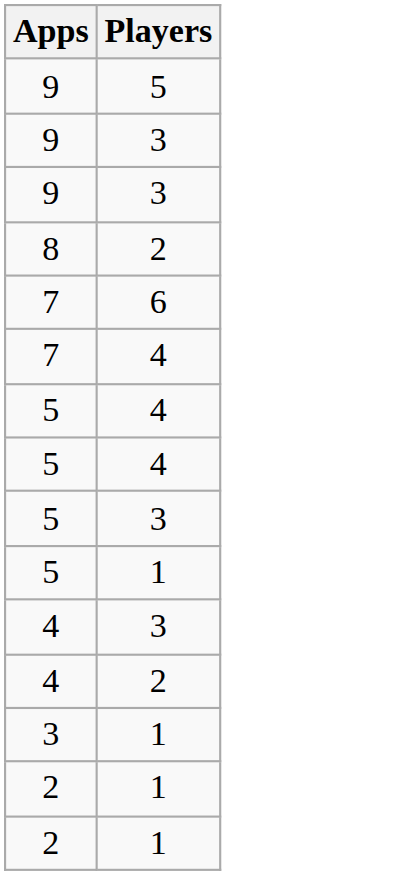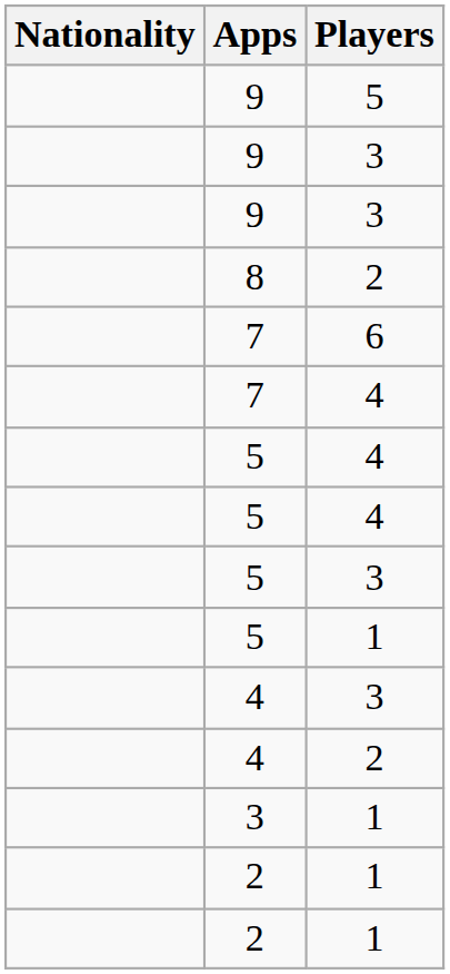 <table class="wikitable sortable">
 <tr>
+<th>Nationality</th>
 <th>Apps</th>
 <th>Players</th>
 </tr>
 <tr>
+<td></td>
 <td align="center">9</td>
 <td align="center">5</td>
 </tr>
 <tr>
+<td></td>
 <td align="center">9</td>
 <td align="center">3</td>
 </tr>
 <tr>
+<td></td>
 <td align="center">9</td>
 <td align="center">3</td>
 </tr>
 <tr>
+<td></td>
 <td align="center">8</td>
 <td align="center">2</td>
 </tr>
 <tr>
+<td></td>
 <td align="center">7</td>
 <td align="center">6</td>
 </tr>
 <tr>
+<td></td>
 <td align="center">7</td>
 <td align="center">4</td>
 </tr>
 <tr>
+<td></td>
 <td align="center">5</td>
 <td align="center">4</td>
 </tr>
 <tr>
+<td></td>
 <td align="center">5</td>
 <td align="center">4</td>
 </tr>
 <tr>
+<td></td>
 <td align="center">5</td>
 <td align="center">3</td>
 </tr>
 <tr>
+<td></td>
 <td align="center">5</td>
 <td align="center">1</td>
 </tr>
 <tr>
+<td></td>
 <td align="center">4</td>
 <td align="center">3</td>
 </tr>
 <tr>
+<td></td>
 <td align="center">4</td>
 <td align="center">2</td>
 </tr>
 <tr>
+<td></td>
 <td align="center">3</td>
 <td align="center">1</td>
 </tr>
 <tr>
+<td></td>
 <td align="center">2</td>
 <td align="center">1</td>
 </tr>
 <tr>
+<td></td>
 <td align="center">2</td>
 <td align="center">1</td>
 </tr>
 </table>
